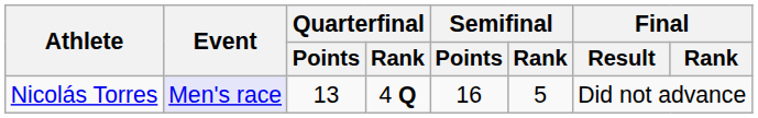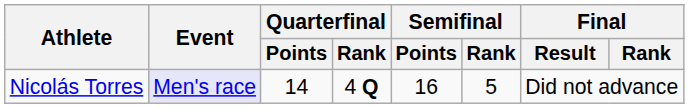 <table class="wikitable" style="font-size:90%;">
 <tr>
 <th rowspan=2>Athlete</th>
 <th rowspan=2>Event</th>
 <th colspan=2>Quarterfinal</th>
 <th colspan=2>Semifinal</th>
 <th colspan=2>Final</th>
 </tr>
 <tr style="font-size:95%">
 <th>Points</th>
 <th>Rank</th>
 <th>Points</th>
 <th>Rank</th>
 <th>Result</th>
 <th>Rank</th>
 </tr>
 <tr align=center>
 <td align=left><a href='#'>Nicolás Torres</a></td>
 <td align=left style="background: lavender;"><a href='#'>Men's race</a></td>
-<td>13</td>
+<td>14</td>
 <td>4 <strong>Q</strong></td>
 <td>16</td>
 <td>5</td>
 <td colspan=2>Did not advance</td>
 </tr>
 </table>
